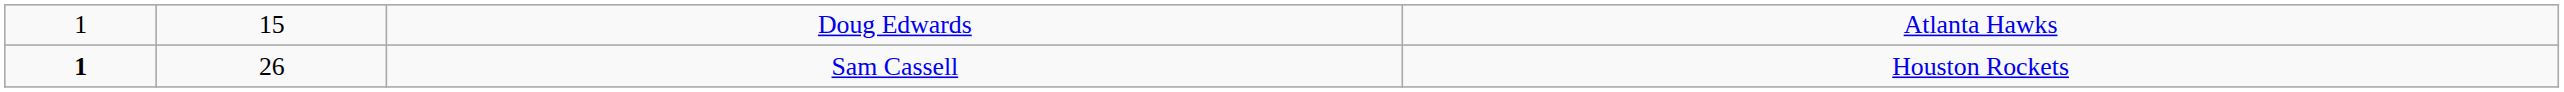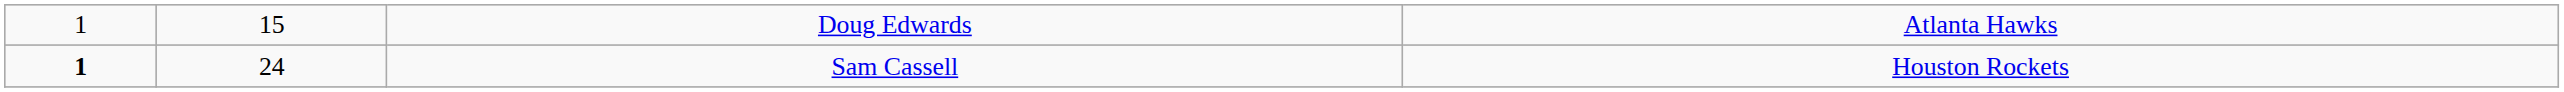 <table class="wikitable" style="width:80%;">
 <tr style="text-align:center;" bgcolor="">
 <td>1</td>
 <td>15</td>
 <td><a href='#'>Doug Edwards</a></td>
 <td><a href='#'>Atlanta Hawks</a></td>
 </tr>
 <tr style="text-align:center;" bgcolor="">
 <td><strong>1</strong></td>
-<td>26</td>
+<td>24</td>
 <td><a href='#'>Sam Cassell</a></td>
 <td><a href='#'>Houston Rockets</a></td>
 </tr>
 </table>
